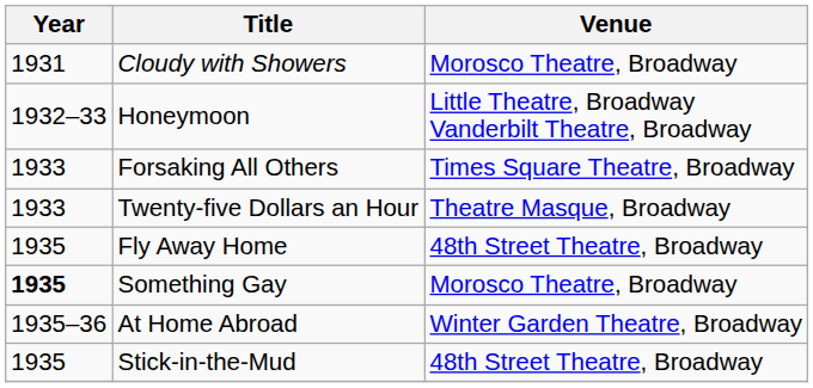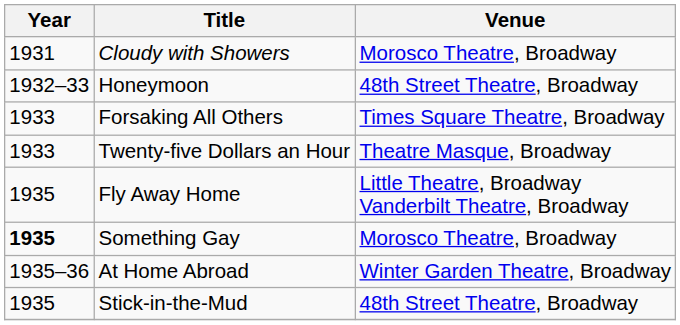 <table class="wikitable">
 <tr>
 <th>Year</th>
 <th>Title</th>
 <th>Venue</th>
 </tr>
 <tr>
 <td>1931</td>
 <td><em>Cloudy with Showers</td>
 <td><a href='#'>Morosco Theatre</a>, Broadway</td>
 </tr>
 <tr>
 <td>1932–33</td>
 <td></em>Honeymoon<em></td>
-<td><a href='#'>Little Theatre</a>, Broadway <br> <a href='#'>Vanderbilt Theatre</a>, Broadway</td>
+<td><a href='#'>48th Street Theatre</a>, Broadway</td>
 </tr>
 <tr>
 <td>1933</td>
 <td></em>Forsaking All Others<em></td>
 <td><a href='#'>Times Square Theatre</a>, Broadway</td>
 </tr>
 <tr>
 <td>1933</td>
 <td></em>Twenty-five Dollars an Hour<em></td>
 <td><a href='#'>Theatre Masque</a>, Broadway</td>
 </tr>
 <tr>
 <td>1935</td>
 <td></em>Fly Away Home<em></td>
-<td><a href='#'>48th Street Theatre</a>, Broadway</td>
+<td><a href='#'>Little Theatre</a>, Broadway <br> <a href='#'>Vanderbilt Theatre</a>, Broadway</td>
 </tr>
 <tr>
 <td><strong>1935</strong></td>
 <td></em>Something Gay<em></td>
 <td><a href='#'>Morosco Theatre</a>, Broadway</td>
 </tr>
 <tr>
 <td>1935–36</td>
 <td></em>At Home Abroad<em></td>
 <td><a href='#'>Winter Garden Theatre</a>, Broadway</td>
 </tr>
 <tr>
 <td>1935</td>
 <td></em>Stick-in-the-Mud<em></td>
 <td><a href='#'>48th Street Theatre</a>, Broadway</td>
 </tr>
 <tr>
 </tr>
 </table>
